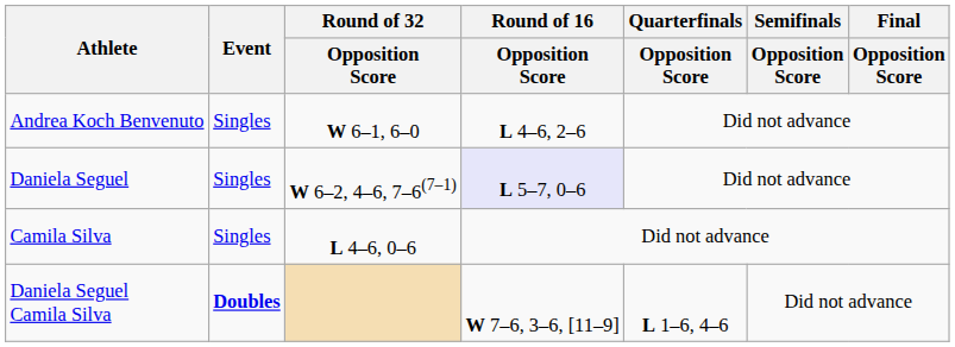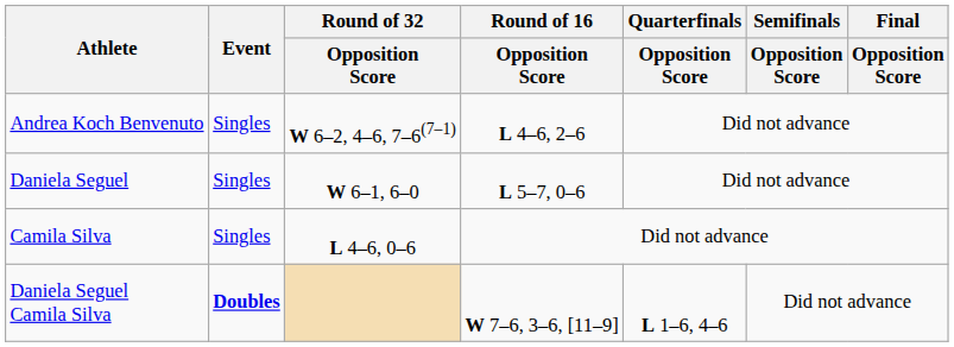 <table class="wikitable" border="1" style="font-size:90%">
 <tr>
 <th rowspan=2>Athlete</th>
 <th rowspan=2>Event</th>
 <th>Round of 32</th>
 <th>Round of 16</th>
 <th>Quarterfinals</th>
 <th>Semifinals</th>
 <th>Final</th>
 </tr>
 <tr>
 <th>Opposition<br>Score</th>
 <th>Opposition<br>Score</th>
 <th>Opposition<br>Score</th>
 <th>Opposition<br>Score</th>
 <th>Opposition<br>Score</th>
 </tr>
 <tr>
 <td><a href='#'>Andrea Koch Benvenuto</a></td>
 <td><a href='#'>Singles</a></td>
-<td align=center><br><strong>W</strong> 6–1, 6–0</td>
+<td align=center><br><strong>W</strong> 6–2, 4–6, 7–6<sup>(7–1)</sup></td>
 <td align=center><br><strong>L</strong> 4–6, 2–6</td>
 <td align="center" colspan="7">Did not advance</td>
 </tr>
 <tr>
 <td><a href='#'>Daniela Seguel</a></td>
 <td><a href='#'>Singles</a></td>
-<td align=center><br><strong>W</strong> 6–2, 4–6, 7–6<sup>(7–1)</sup></td>
-<td align=center style="background: lavender;"><br><strong>L</strong> 5–7, 0–6</td>
+<td align=center><br><strong>W</strong> 6–1, 6–0</td>
+<td align=center><br><strong>L</strong> 5–7, 0–6</td>
 <td align="center" colspan="7">Did not advance</td>
 </tr>
 <tr>
 <td><a href='#'>Camila Silva</a></td>
 <td><a href='#'>Singles</a></td>
 <td align=center><br><strong>L</strong> 4–6, 0–6</td>
 <td align="center" colspan="7">Did not advance</td>
 </tr>
 <tr>
 <td><a href='#'>Daniela Seguel</a><br><a href='#'>Camila Silva</a></td>
 <td><strong><a href='#'>Doubles</a></strong></td>
 <td align=center bgcolor=wheat></td>
 <td align=center><br><br><strong>W</strong> 7–6, 3–6, [11–9]</td>
 <td align=center><br><br><strong>L</strong> 1–6, 4–6</td>
 <td align="center" colspan="7">Did not advance</td>
 </tr>
 </table>
